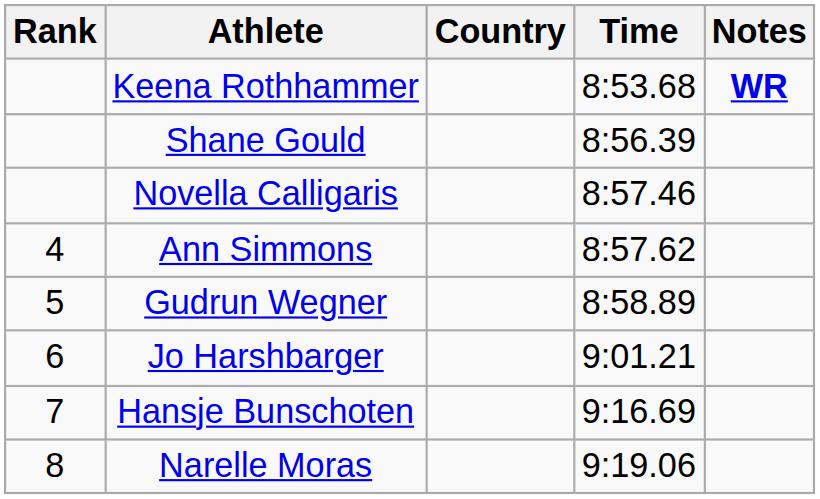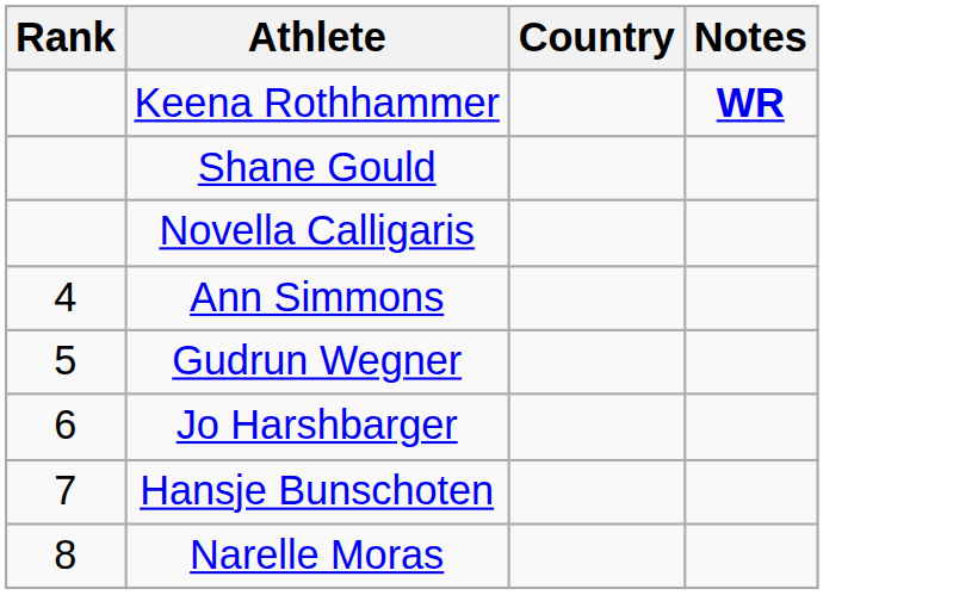 <table class="wikitable sortable" style="text-align:center">
 <tr>
 <th>Rank</th>
 <th>Athlete</th>
 <th>Country</th>
-<th>Time</th>
 <th>Notes</th>
 </tr>
 <tr>
 <td></td>
 <td><a href='#'>Keena Rothhammer</a></td>
 <td align=left></td>
-<td>8:53.68</td>
 <td><strong><a href='#'>WR</a></strong></td>
 </tr>
 <tr>
 <td></td>
 <td><a href='#'>Shane Gould</a></td>
 <td align=left></td>
-<td>8:56.39</td>
 <td><strong>  </strong></td>
 </tr>
 <tr>
 <td></td>
 <td><a href='#'>Novella Calligaris</a></td>
 <td align=left></td>
-<td>8:57.46</td>
 <td><strong> </strong></td>
 </tr>
 <tr>
 <td>4</td>
 <td><a href='#'>Ann Simmons</a></td>
 <td align=left></td>
-<td>8:57.62</td>
 <td><strong> </strong></td>
 </tr>
 <tr>
 <td>5</td>
 <td><a href='#'>Gudrun Wegner</a></td>
 <td align=left></td>
-<td>8:58.89</td>
 <td><strong> </strong></td>
 </tr>
 <tr>
 <td>6</td>
 <td><a href='#'>Jo Harshbarger</a></td>
 <td align=left></td>
-<td>9:01.21</td>
 <td><strong> </strong></td>
 </tr>
 <tr>
 <td>7</td>
 <td><a href='#'>Hansje Bunschoten</a></td>
 <td align=left></td>
-<td>9:16.69</td>
 <td><strong> </strong></td>
 </tr>
 <tr>
 <td>8</td>
 <td><a href='#'>Narelle Moras</a></td>
 <td align=left></td>
-<td>9:19.06</td>
 <td><strong> </strong></td>
 </tr>
 </table>
